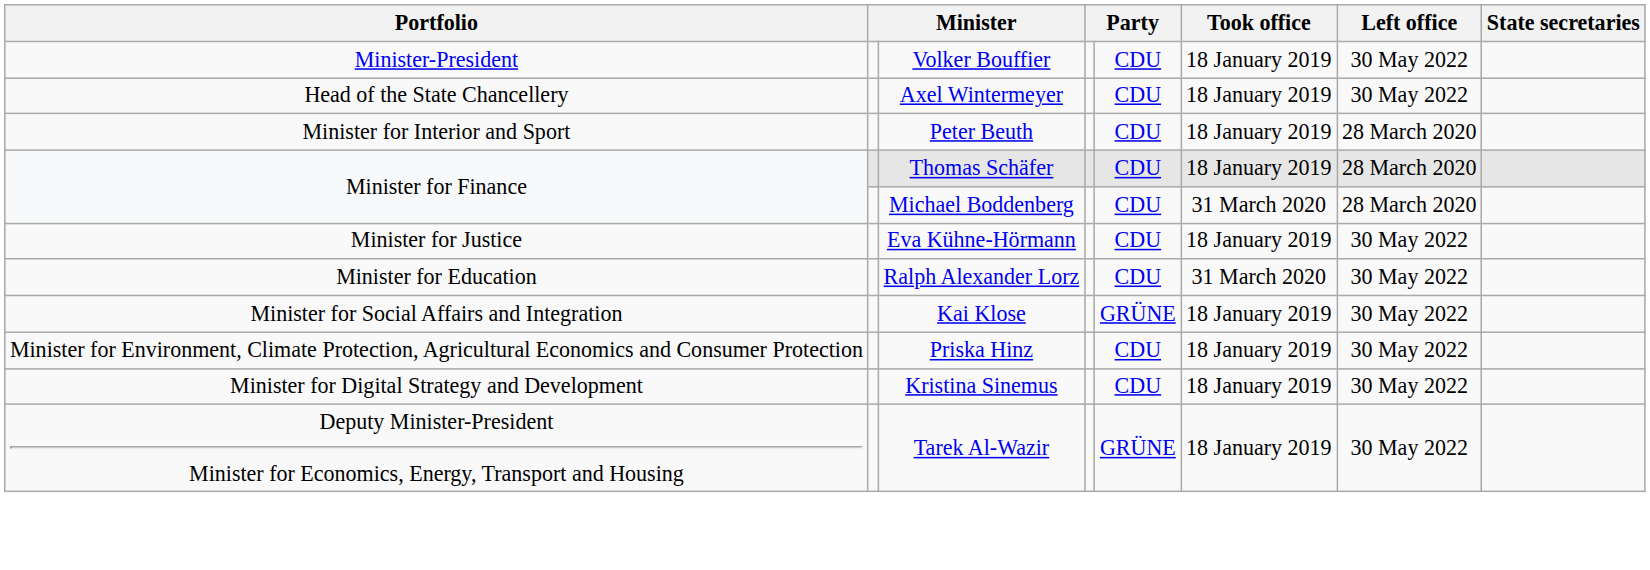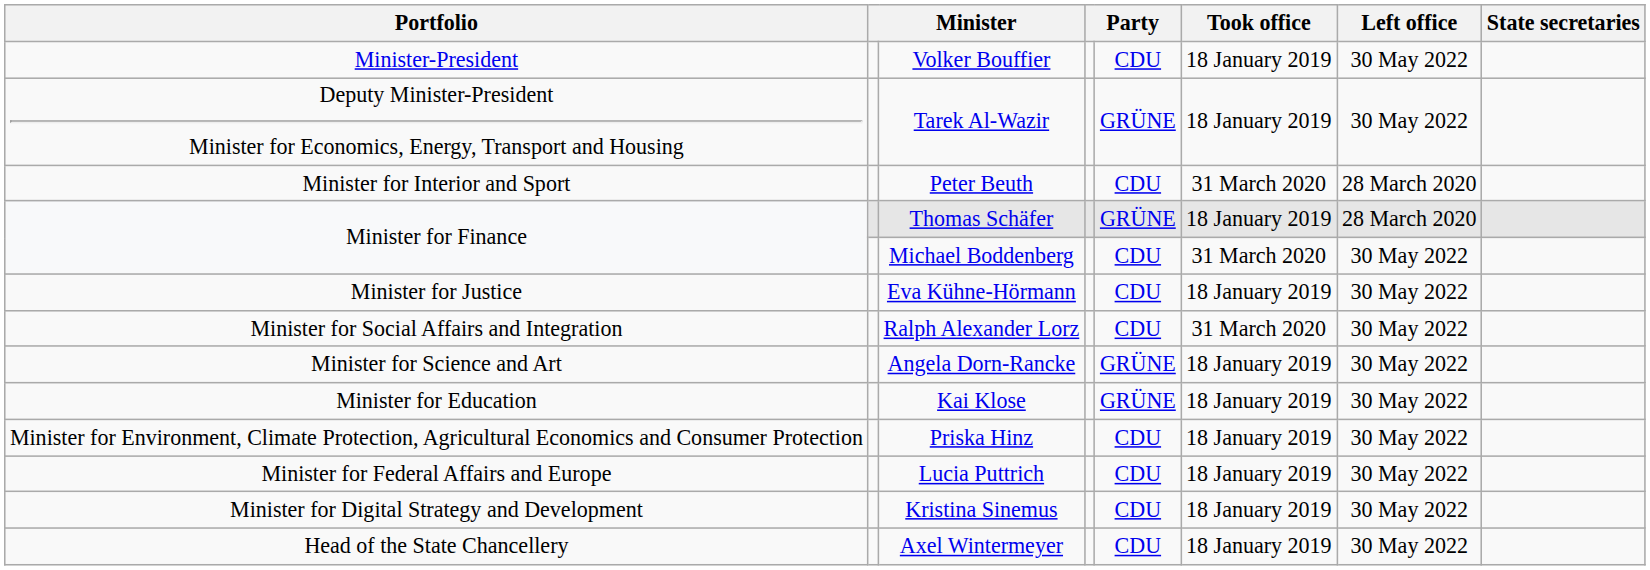 <table class=wikitable style="text-align:center; font-size:90%">
 <tr>
 <th>Portfolio</th>
 <th colspan=2>Minister</th>
 <th colspan=2>Party</th>
 <th>Took office</th>
 <th>Left office</th>
 <th>State secretaries</th>
 </tr>
 <tr>
 <td><a href='#'>Minister-President</a></td>
 <td></td>
 <td><a href='#'>Volker Bouffier</a><br></td>
 <td bgcolor=></td>
 <td><a href='#'>CDU</a></td>
 <td>18 January 2019</td>
 <td>30 May 2022</td>
 <td></td>
 </tr>
 <tr>
-<td>Head of the State Chancellery</td>
+<td>Deputy Minister-President<hr>Minister for Economics, Energy, Transport and Housing</td>
 <td></td>
-<td><a href='#'>Axel Wintermeyer</a><br></td>
+<td><a href='#'>Tarek Al-Wazir</a><br></td>
 <td bgcolor=></td>
-<td><a href='#'>CDU</a></td>
+<td><a href='#'>GRÜNE</a></td>
 <td>18 January 2019</td>
 <td>30 May 2022</td>
 <td></td>
 </tr>
 <tr>
 <td>Minister for Interior and Sport</td>
 <td></td>
 <td><a href='#'>Peter Beuth</a><br></td>
 <td bgcolor=></td>
 <td><a href='#'>CDU</a></td>
-<td>18 January 2019</td>
+<td>31 March 2020</td>
 <td>28 March 2020</td>
 <td></td>
 </tr>
 <tr style="background-color:#E6E6E6">
 <td rowspan=2 style="background-color:#F8F9FA">Minister for Finance</td>
 <td></td>
 <td><a href='#'>Thomas Schäfer</a><br></td>
 <td bgcolor=></td>
-<td><a href='#'>CDU</a></td>
+<td><a href='#'>GRÜNE</a></td>
 <td>18 January 2019</td>
 <td>28 March 2020</td>
 <td></td>
 </tr>
 <tr>
 <td></td>
 <td><a href='#'>Michael Boddenberg</a><br></td>
 <td bgcolor=></td>
 <td><a href='#'>CDU</a></td>
 <td>31 March 2020</td>
-<td>28 March 2020</td>
+<td>30 May 2022</td>
 <td></td>
 </tr>
 <tr>
 <td>Minister for Justice</td>
 <td></td>
 <td><a href='#'>Eva Kühne-Hörmann</a><br></td>
 <td bgcolor=></td>
 <td><a href='#'>CDU</a></td>
 <td>18 January 2019</td>
 <td>30 May 2022</td>
 <td></td>
 </tr>
 <tr>
-<td>Minister for Education</td>
+<td>Minister for Social Affairs and Integration</td>
 <td></td>
 <td><a href='#'>Ralph Alexander Lorz</a><br></td>
 <td bgcolor=></td>
 <td><a href='#'>CDU</a></td>
 <td>31 March 2020</td>
 <td>30 May 2022</td>
 <td></td>
 </tr>
 <tr>
-<td>Minister for Social Affairs and Integration</td>
+<td>Minister for Science and Art</td>
+<td></td>
+<td><a href='#'>Angela Dorn-Rancke</a><br></td>
+<td bgcolor=></td>
+<td><a href='#'>GRÜNE</a></td>
+<td>18 January 2019</td>
+<td>30 May 2022</td>
+<td></td>
+</tr>
+<tr>
+<td>Minister for Education</td>
 <td></td>
 <td><a href='#'>Kai Klose</a><br></td>
 <td bgcolor=></td>
 <td><a href='#'>GRÜNE</a></td>
 <td>18 January 2019</td>
 <td>30 May 2022</td>
 <td></td>
 </tr>
 <tr>
 <td>Minister for Environment, Climate Protection, Agricultural Economics and Consumer Protection</td>
 <td></td>
 <td><a href='#'>Priska Hinz</a><br></td>
 <td bgcolor=></td>
 <td><a href='#'>CDU</a></td>
 <td>18 January 2019</td>
 <td>30 May 2022</td>
 <td></td>
 </tr>
 <tr>
+<td>Minister for Federal Affairs and Europe</td>
+<td></td>
+<td><a href='#'>Lucia Puttrich</a><br></td>
+<td bgcolor=></td>
+<td><a href='#'>CDU</a></td>
+<td>18 January 2019</td>
+<td>30 May 2022</td>
+<td></td>
+</tr>
+<tr>
 <td>Minister for Digital Strategy and Development</td>
 <td></td>
 <td><a href='#'>Kristina Sinemus</a><br></td>
 <td bgcolor=></td>
 <td><a href='#'>CDU</a></td>
 <td>18 January 2019</td>
 <td>30 May 2022</td>
 <td></td>
 </tr>
 <tr>
-<td>Deputy Minister-President<hr>Minister for Economics, Energy, Transport and Housing</td>
+<td>Head of the State Chancellery</td>
 <td></td>
-<td><a href='#'>Tarek Al-Wazir</a><br></td>
+<td><a href='#'>Axel Wintermeyer</a><br></td>
 <td bgcolor=></td>
-<td><a href='#'>GRÜNE</a></td>
+<td><a href='#'>CDU</a></td>
 <td>18 January 2019</td>
 <td>30 May 2022</td>
 <td></td>
 </tr>
 </table>
